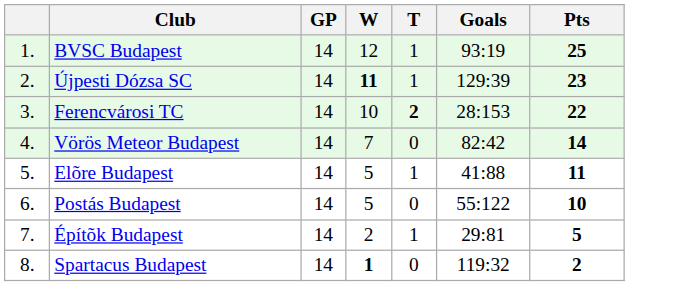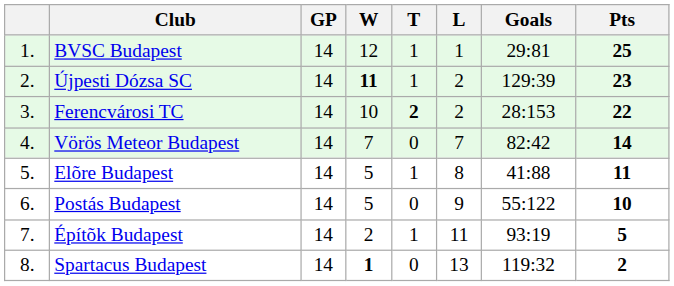 <table class="wikitable">
 <tr>
 <th width="30"></th>
 <th width="200">Club</th>
 <th width="30">GP</th>
 <th width="30">W</th>
 <th width="30">T</th>
+<th width="30">L</th>
 <th width="70">Goals</th>
 <th width="70">Pts</th>
 </tr>
 <tr bgcolor="#e6fae6" align="center">
 <td>1.</td>
 <td align="left"><a href='#'>BVSC Budapest</a></td>
 <td>14</td>
 <td>12</td>
 <td>1</td>
-<td>93:19</td>
+<td>1</td>
+<td>29:81</td>
 <td><strong>25</strong></td>
 </tr>
 <tr bgcolor="#e6fae6" align="center">
 <td>2.</td>
 <td align="left"><a href='#'>Újpesti Dózsa SC</a></td>
 <td>14</td>
 <td><strong>11</strong></td>
 <td>1</td>
+<td>2</td>
 <td>129:39</td>
 <td><strong>23</strong></td>
 </tr>
 <tr bgcolor="#e6fae6" align="center">
 <td>3.</td>
 <td align="left"><a href='#'>Ferencvárosi TC</a></td>
 <td>14</td>
 <td>10</td>
 <td><strong>2</strong></td>
+<td>2</td>
 <td>28:153</td>
 <td><strong>22</strong></td>
 </tr>
 <tr bgcolor="#e6fae6" align="center">
 <td>4.</td>
 <td align="left"><a href='#'>Vörös Meteor Budapest</a></td>
 <td>14</td>
 <td>7</td>
 <td>0</td>
+<td>7</td>
 <td>82:42</td>
 <td><strong>14</strong></td>
 </tr>
 <tr bgcolor="#FFFFFF" align="center">
 <td>5.</td>
 <td align="left"><a href='#'>Elõre Budapest</a></td>
 <td>14</td>
 <td>5</td>
 <td>1</td>
+<td>8</td>
 <td>41:88</td>
 <td><strong>11</strong></td>
 </tr>
 <tr bgcolor="#FFFFFF" align="center">
 <td>6.</td>
 <td align="left"><a href='#'>Postás Budapest</a></td>
 <td>14</td>
 <td>5</td>
 <td>0</td>
+<td>9</td>
 <td>55:122</td>
 <td><strong>10</strong></td>
 </tr>
 <tr bgcolor="#FFFFFF" align="center">
 <td>7.</td>
 <td align="left"><a href='#'>Építõk Budapest</a></td>
 <td>14</td>
 <td>2</td>
 <td>1</td>
-<td>29:81</td>
+<td>11</td>
+<td>93:19</td>
 <td><strong>5</strong></td>
 </tr>
 <tr bgcolor="#FFFFFF" align="center">
 <td>8.</td>
 <td align="left"><a href='#'>Spartacus Budapest</a></td>
 <td>14</td>
 <td><strong>1</strong></td>
 <td>0</td>
+<td>13</td>
 <td>119:32</td>
 <td><strong>2</strong></td>
 </tr>
 </table>
